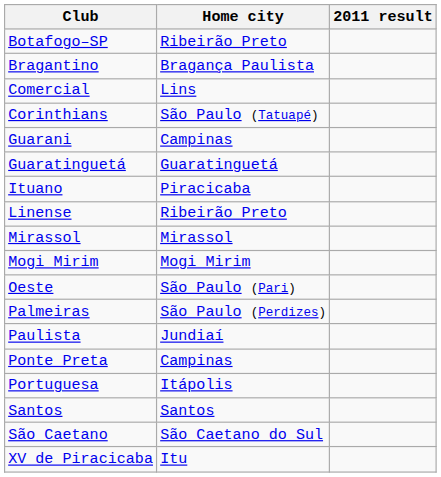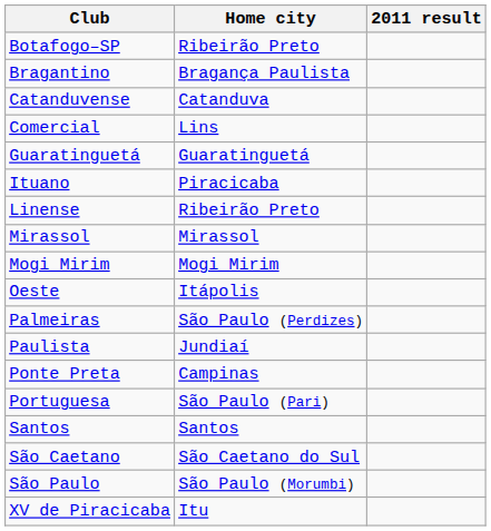 <table class="wikitable sortable">
 <tr>
 <th>Club</th>
 <th>Home city</th>
 <th>2011 result</th>
 </tr>
 <tr>
 <td><a href='#'>Botafogo–SP</a></td>
 <td><a href='#'>Ribeirão Preto</a></td>
 <td></td>
 </tr>
 <tr>
 <td><a href='#'>Bragantino</a></td>
 <td><a href='#'>Bragança Paulista</a></td>
 <td></td>
 </tr>
 <tr>
-<td><a href='#'>Comercial</a></td>
-<td><a href='#'>Lins</a></td>
+<td><a href='#'>Catanduvense</a></td>
+<td><a href='#'>Catanduva</a></td>
 <td></td>
 </tr>
 <tr>
-<td><a href='#'>Corinthians</a></td>
-<td><a href='#'>São Paulo</a> <small>(<a href='#'>Tatuapé</a>)</small></td>
-<td></td>
-</tr>
-<tr>
-<td><a href='#'>Guarani</a></td>
-<td><a href='#'>Campinas</a></td>
+<td><a href='#'>Comercial</a></td>
+<td><a href='#'>Lins</a></td>
 <td></td>
 </tr>
 <tr>
 <td><a href='#'>Guaratinguetá</a></td>
 <td><a href='#'>Guaratinguetá</a></td>
 <td></td>
 </tr>
 <tr>
 <td><a href='#'>Ituano</a></td>
 <td><a href='#'>Piracicaba</a></td>
 <td></td>
 </tr>
 <tr>
 <td><a href='#'>Linense</a></td>
 <td><a href='#'>Ribeirão Preto</a></td>
 <td></td>
 </tr>
 <tr>
 <td><a href='#'>Mirassol</a></td>
 <td><a href='#'>Mirassol</a></td>
 <td></td>
 </tr>
 <tr>
 <td><a href='#'>Mogi Mirim</a></td>
 <td><a href='#'>Mogi Mirim</a></td>
 <td></td>
 </tr>
 <tr>
 <td><a href='#'>Oeste</a></td>
-<td><a href='#'>São Paulo</a> <small>(<a href='#'>Pari</a>)</small></td>
+<td><a href='#'>Itápolis</a></td>
 <td></td>
 </tr>
 <tr>
 <td><a href='#'>Palmeiras</a></td>
 <td><a href='#'>São Paulo</a> <small>(<a href='#'>Perdizes</a>)</small></td>
 <td></td>
 </tr>
 <tr>
 <td><a href='#'>Paulista</a></td>
 <td><a href='#'>Jundiaí</a></td>
 <td></td>
 </tr>
 <tr>
 <td><a href='#'>Ponte Preta</a></td>
 <td><a href='#'>Campinas</a></td>
 <td></td>
 </tr>
 <tr>
 <td><a href='#'>Portuguesa</a></td>
-<td><a href='#'>Itápolis</a></td>
+<td><a href='#'>São Paulo</a> <small>(<a href='#'>Pari</a>)</small></td>
 <td></td>
 </tr>
 <tr>
 <td><a href='#'>Santos</a></td>
 <td><a href='#'>Santos</a></td>
 <td></td>
 </tr>
 <tr>
 <td><a href='#'>São Caetano</a></td>
 <td><a href='#'>São Caetano do Sul</a></td>
 <td></td>
 </tr>
 <tr>
+<td><a href='#'>São Paulo</a></td>
+<td><a href='#'>São Paulo</a> <small>(<a href='#'>Morumbi</a>)</small></td>
+<td></td>
+</tr>
+<tr>
 <td><a href='#'>XV de Piracicaba</a></td>
 <td><a href='#'>Itu</a></td>
 <td></td>
 </tr>
 </table>
